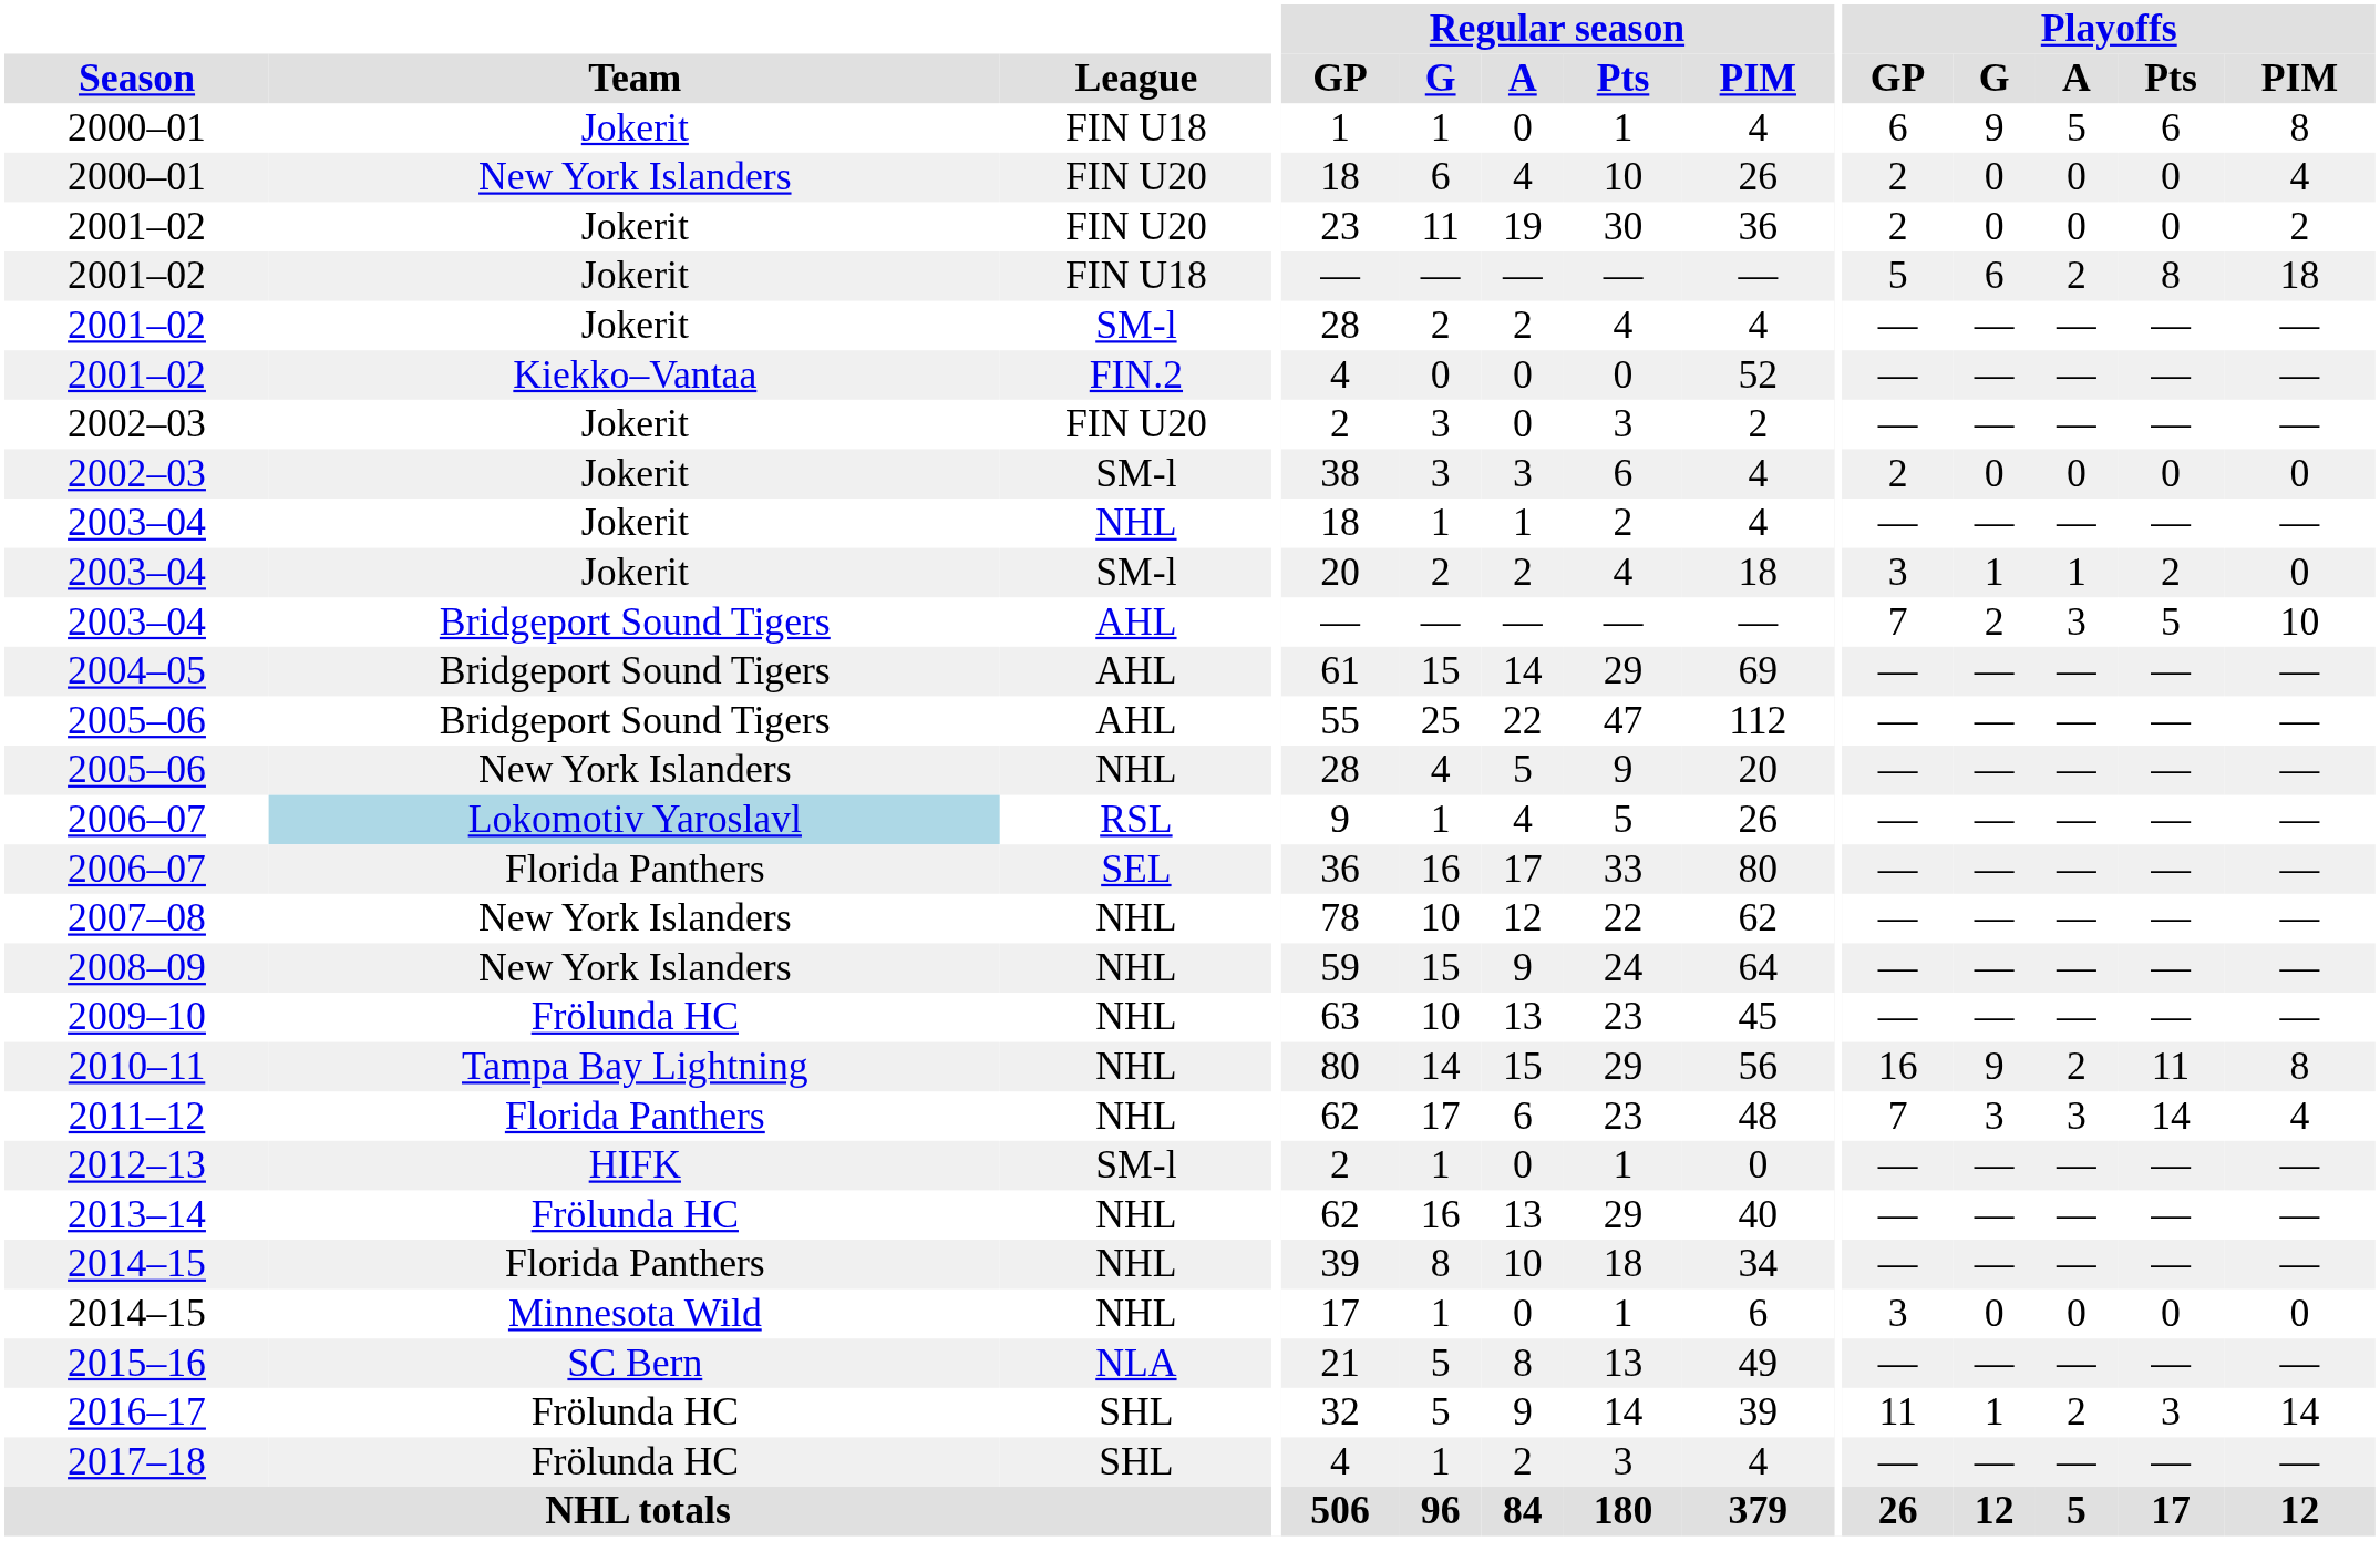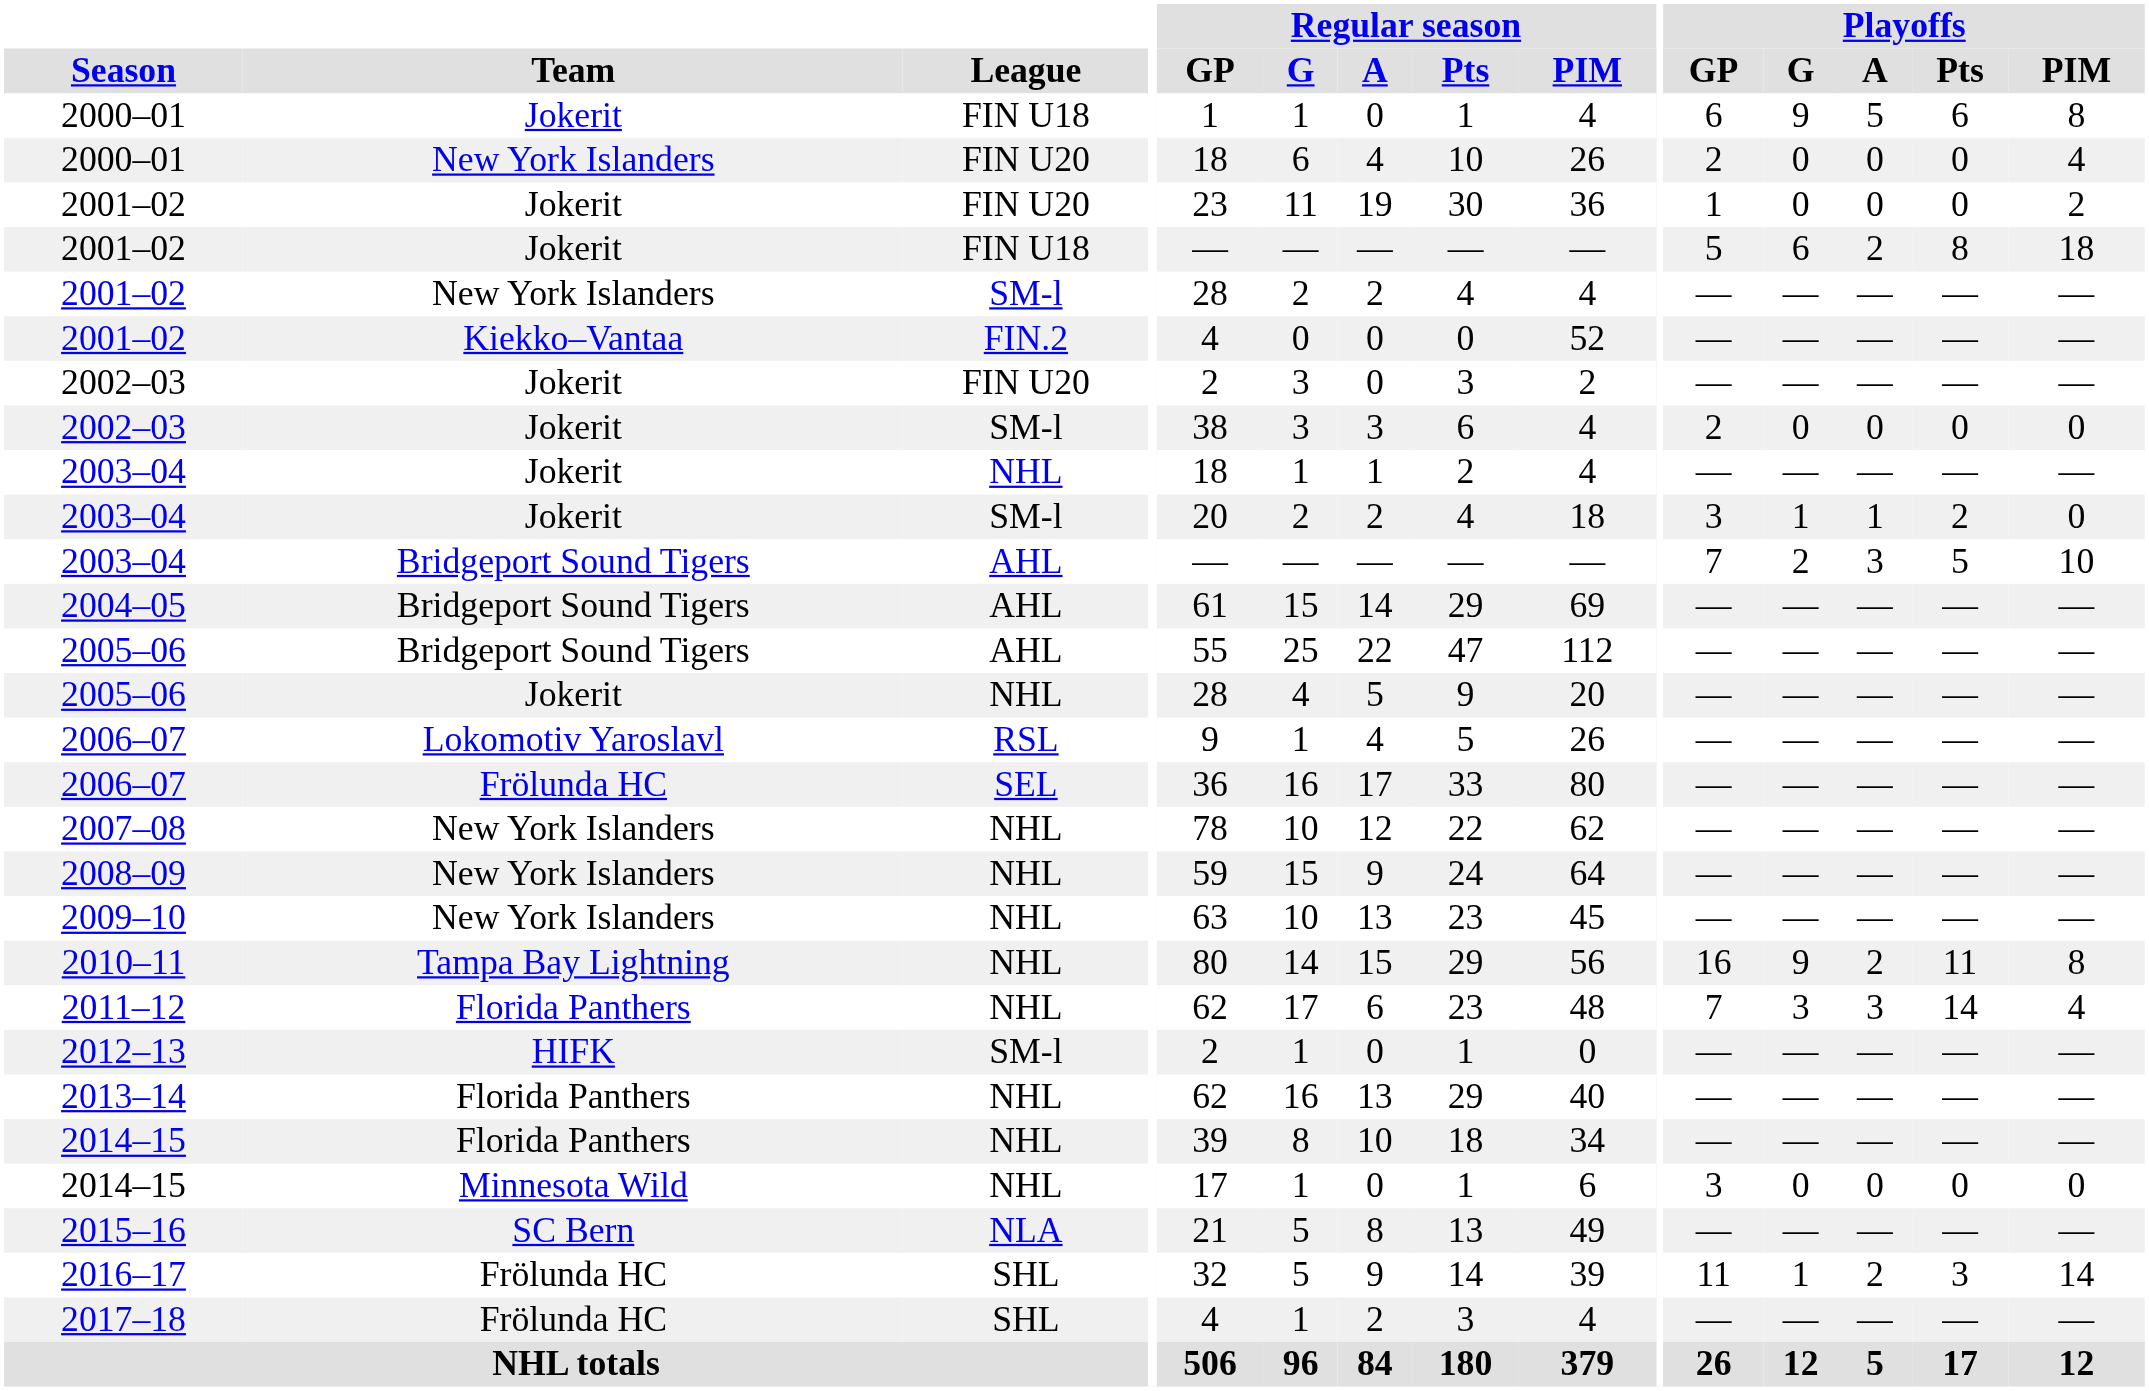 <table border="0" cellpadding="1" cellspacing="0" style="text-align:center; width:60em">
 <tr bgcolor="#e0e0e0">
 <th colspan="3"  bgcolor="#ffffff"></th>
 <th rowspan="99" bgcolor="#ffffff"></th>
 <th colspan="5"><a href='#'>Regular season</a></th>
 <th rowspan="99" bgcolor="#ffffff"></th>
 <th colspan="5"><a href='#'>Playoffs</a></th>
 </tr>
 <tr bgcolor="#e0e0e0">
 <th><a href='#'>Season</a></th>
 <th>Team</th>
 <th>League</th>
 <th>GP</th>
 <th><a href='#'>G</a></th>
 <th><a href='#'>A</a></th>
 <th><a href='#'>Pts</a></th>
 <th><a href='#'>PIM</a></th>
 <th>GP</th>
 <th>G</th>
 <th>A</th>
 <th>Pts</th>
 <th>PIM</th>
 </tr>
 <tr>
 <td>2000–01</td>
 <td><a href='#'>Jokerit</a></td>
 <td>FIN U18</td>
 <td>1</td>
 <td>1</td>
 <td>0</td>
 <td>1</td>
 <td>4</td>
 <td>6</td>
 <td>9</td>
 <td>5</td>
 <td>6</td>
 <td>8</td>
 </tr>
 <tr bgcolor="#f0f0f0">
 <td>2000–01</td>
 <td><a href='#'>New York Islanders</a></td>
 <td>FIN U20</td>
 <td>18</td>
 <td>6</td>
 <td>4</td>
 <td>10</td>
 <td>26</td>
 <td>2</td>
 <td>0</td>
 <td>0</td>
 <td>0</td>
 <td>4</td>
 </tr>
 <tr>
 <td>2001–02</td>
 <td>Jokerit</td>
 <td>FIN U20</td>
 <td>23</td>
 <td>11</td>
 <td>19</td>
 <td>30</td>
 <td>36</td>
-<td>2</td>
+<td>1</td>
 <td>0</td>
 <td>0</td>
 <td>0</td>
 <td>2</td>
 </tr>
 <tr bgcolor="#f0f0f0">
 <td>2001–02</td>
 <td>Jokerit</td>
 <td>FIN U18</td>
 <td>—</td>
 <td>—</td>
 <td>—</td>
 <td>—</td>
 <td>—</td>
 <td>5</td>
 <td>6</td>
 <td>2</td>
 <td>8</td>
 <td>18</td>
 </tr>
 <tr>
 <td><a href='#'>2001–02</a></td>
-<td>Jokerit</td>
+<td>New York Islanders</td>
 <td><a href='#'>SM-l</a></td>
 <td>28</td>
 <td>2</td>
 <td>2</td>
 <td>4</td>
 <td>4</td>
 <td>—</td>
 <td>—</td>
 <td>—</td>
 <td>—</td>
 <td>—</td>
 </tr>
 <tr bgcolor="#f0f0f0">
 <td><a href='#'>2001–02</a></td>
 <td><a href='#'>Kiekko–Vantaa</a></td>
 <td><a href='#'>FIN.2</a></td>
 <td>4</td>
 <td>0</td>
 <td>0</td>
 <td>0</td>
 <td>52</td>
 <td>—</td>
 <td>—</td>
 <td>—</td>
 <td>—</td>
 <td>—</td>
 </tr>
 <tr>
 <td>2002–03</td>
 <td>Jokerit</td>
 <td>FIN U20</td>
 <td>2</td>
 <td>3</td>
 <td>0</td>
 <td>3</td>
 <td>2</td>
 <td>—</td>
 <td>—</td>
 <td>—</td>
 <td>—</td>
 <td>—</td>
 </tr>
 <tr bgcolor="#f0f0f0">
 <td><a href='#'>2002–03</a></td>
 <td>Jokerit</td>
 <td>SM-l</td>
 <td>38</td>
 <td>3</td>
 <td>3</td>
 <td>6</td>
 <td>4</td>
 <td>2</td>
 <td>0</td>
 <td>0</td>
 <td>0</td>
 <td>0</td>
 </tr>
 <tr>
 <td><a href='#'>2003–04</a></td>
 <td>Jokerit</td>
 <td><a href='#'>NHL</a></td>
 <td>18</td>
 <td>1</td>
 <td>1</td>
 <td>2</td>
 <td>4</td>
 <td>—</td>
 <td>—</td>
 <td>—</td>
 <td>—</td>
 <td>—</td>
 </tr>
 <tr bgcolor="#f0f0f0">
 <td><a href='#'>2003–04</a></td>
 <td>Jokerit</td>
 <td>SM-l</td>
 <td>20</td>
 <td>2</td>
 <td>2</td>
 <td>4</td>
 <td>18</td>
 <td>3</td>
 <td>1</td>
 <td>1</td>
 <td>2</td>
 <td>0</td>
 </tr>
 <tr>
 <td><a href='#'>2003–04</a></td>
 <td><a href='#'>Bridgeport Sound Tigers</a></td>
 <td><a href='#'>AHL</a></td>
 <td>—</td>
 <td>—</td>
 <td>—</td>
 <td>—</td>
 <td>—</td>
 <td>7</td>
 <td>2</td>
 <td>3</td>
 <td>5</td>
 <td>10</td>
 </tr>
 <tr bgcolor="#f0f0f0">
 <td><a href='#'>2004–05</a></td>
 <td>Bridgeport Sound Tigers</td>
 <td>AHL</td>
 <td>61</td>
 <td>15</td>
 <td>14</td>
 <td>29</td>
 <td>69</td>
 <td>—</td>
 <td>—</td>
 <td>—</td>
 <td>—</td>
 <td>—</td>
 </tr>
 <tr>
 <td><a href='#'>2005–06</a></td>
 <td>Bridgeport Sound Tigers</td>
 <td>AHL</td>
 <td>55</td>
 <td>25</td>
 <td>22</td>
 <td>47</td>
 <td>112</td>
 <td>—</td>
 <td>—</td>
 <td>—</td>
 <td>—</td>
 <td>—</td>
 </tr>
 <tr bgcolor="#f0f0f0">
 <td><a href='#'>2005–06</a></td>
-<td>New York Islanders</td>
+<td>Jokerit</td>
 <td>NHL</td>
 <td>28</td>
 <td>4</td>
 <td>5</td>
 <td>9</td>
 <td>20</td>
 <td>—</td>
 <td>—</td>
 <td>—</td>
 <td>—</td>
 <td>—</td>
 </tr>
 <tr>
 <td><a href='#'>2006–07</a></td>
-<td style="background: lightblue;"><a href='#'>Lokomotiv Yaroslavl</a></td>
+<td><a href='#'>Lokomotiv Yaroslavl</a></td>
 <td><a href='#'>RSL</a></td>
 <td>9</td>
 <td>1</td>
 <td>4</td>
 <td>5</td>
 <td>26</td>
 <td>—</td>
 <td>—</td>
 <td>—</td>
 <td>—</td>
 <td>—</td>
 </tr>
 <tr bgcolor="#f0f0f0">
 <td><a href='#'>2006–07</a></td>
-<td>Florida Panthers</td>
+<td><a href='#'>Frölunda HC</a></td>
 <td><a href='#'>SEL</a></td>
 <td>36</td>
 <td>16</td>
 <td>17</td>
 <td>33</td>
 <td>80</td>
 <td>—</td>
 <td>—</td>
 <td>—</td>
 <td>—</td>
 <td>—</td>
 </tr>
 <tr>
 <td><a href='#'>2007–08</a></td>
 <td>New York Islanders</td>
 <td>NHL</td>
 <td>78</td>
 <td>10</td>
 <td>12</td>
 <td>22</td>
 <td>62</td>
 <td>—</td>
 <td>—</td>
 <td>—</td>
 <td>—</td>
 <td>—</td>
 </tr>
 <tr bgcolor="#f0f0f0">
 <td><a href='#'>2008–09</a></td>
 <td>New York Islanders</td>
 <td>NHL</td>
 <td>59</td>
 <td>15</td>
 <td>9</td>
 <td>24</td>
 <td>64</td>
 <td>—</td>
 <td>—</td>
 <td>—</td>
 <td>—</td>
 <td>—</td>
 </tr>
 <tr>
 <td><a href='#'>2009–10</a></td>
-<td><a href='#'>Frölunda HC</a></td>
+<td>New York Islanders</td>
 <td>NHL</td>
 <td>63</td>
 <td>10</td>
 <td>13</td>
 <td>23</td>
 <td>45</td>
 <td>—</td>
 <td>—</td>
 <td>—</td>
 <td>—</td>
 <td>—</td>
 </tr>
 <tr bgcolor="#f0f0f0">
 <td><a href='#'>2010–11</a></td>
 <td><a href='#'>Tampa Bay Lightning</a></td>
 <td>NHL</td>
 <td>80</td>
 <td>14</td>
 <td>15</td>
 <td>29</td>
 <td>56</td>
 <td>16</td>
 <td>9</td>
 <td>2</td>
 <td>11</td>
 <td>8</td>
 </tr>
 <tr>
 <td><a href='#'>2011–12</a></td>
 <td><a href='#'>Florida Panthers</a></td>
 <td>NHL</td>
 <td>62</td>
 <td>17</td>
 <td>6</td>
 <td>23</td>
 <td>48</td>
 <td>7</td>
 <td>3</td>
 <td>3</td>
 <td>14</td>
 <td>4</td>
 </tr>
 <tr bgcolor="#f0f0f0">
 <td><a href='#'>2012–13</a></td>
 <td><a href='#'>HIFK</a></td>
 <td>SM-l</td>
 <td>2</td>
 <td>1</td>
 <td>0</td>
 <td>1</td>
 <td>0</td>
 <td>—</td>
 <td>—</td>
 <td>—</td>
 <td>—</td>
 <td>—</td>
 </tr>
 <tr>
 <td><a href='#'>2013–14</a></td>
-<td><a href='#'>Frölunda HC</a></td>
+<td>Florida Panthers</td>
 <td>NHL</td>
 <td>62</td>
 <td>16</td>
 <td>13</td>
 <td>29</td>
 <td>40</td>
 <td>—</td>
 <td>—</td>
 <td>—</td>
 <td>—</td>
 <td>—</td>
 </tr>
 <tr bgcolor="#f0f0f0">
 <td><a href='#'>2014–15</a></td>
 <td>Florida Panthers</td>
 <td>NHL</td>
 <td>39</td>
 <td>8</td>
 <td>10</td>
 <td>18</td>
 <td>34</td>
 <td>—</td>
 <td>—</td>
 <td>—</td>
 <td>—</td>
 <td>—</td>
 </tr>
 <tr>
 <td>2014–15</td>
 <td><a href='#'>Minnesota Wild</a></td>
 <td>NHL</td>
 <td>17</td>
 <td>1</td>
 <td>0</td>
 <td>1</td>
 <td>6</td>
 <td>3</td>
 <td>0</td>
 <td>0</td>
 <td>0</td>
 <td>0</td>
 </tr>
 <tr bgcolor="#f0f0f0">
 <td><a href='#'>2015–16</a></td>
 <td><a href='#'>SC Bern</a></td>
 <td><a href='#'>NLA</a></td>
 <td>21</td>
 <td>5</td>
 <td>8</td>
 <td>13</td>
 <td>49</td>
 <td>—</td>
 <td>—</td>
 <td>—</td>
 <td>—</td>
 <td>—</td>
 </tr>
 <tr>
 <td><a href='#'>2016–17</a></td>
 <td>Frölunda HC</td>
 <td>SHL</td>
 <td>32</td>
 <td>5</td>
 <td>9</td>
 <td>14</td>
 <td>39</td>
 <td>11</td>
 <td>1</td>
 <td>2</td>
 <td>3</td>
 <td>14</td>
 </tr>
 <tr bgcolor="#f0f0f0">
 <td><a href='#'>2017–18</a></td>
 <td>Frölunda HC</td>
 <td>SHL</td>
 <td>4</td>
 <td>1</td>
 <td>2</td>
 <td>3</td>
 <td>4</td>
 <td>—</td>
 <td>—</td>
 <td>—</td>
 <td>—</td>
 <td>—</td>
 </tr>
 <tr bgcolor="#e0e0e0">
 <th colspan="3">NHL totals</th>
 <th>506</th>
 <th>96</th>
 <th>84</th>
 <th>180</th>
 <th>379</th>
 <th>26</th>
 <th>12</th>
 <th>5</th>
 <th>17</th>
 <th>12</th>
 </tr>
 </table>
